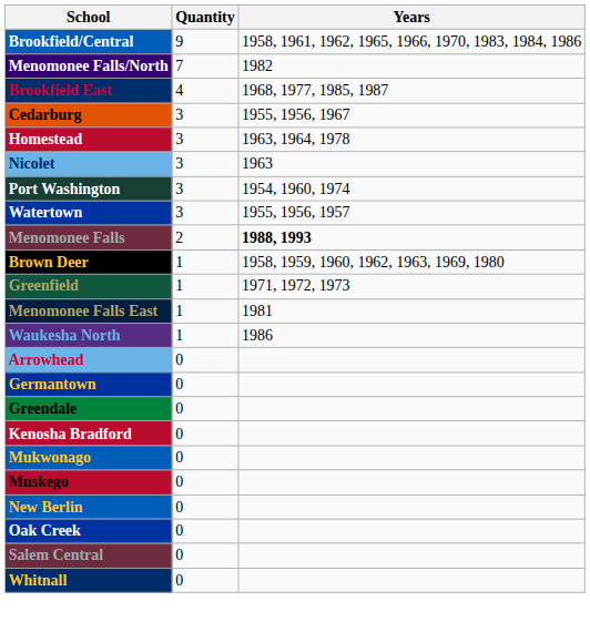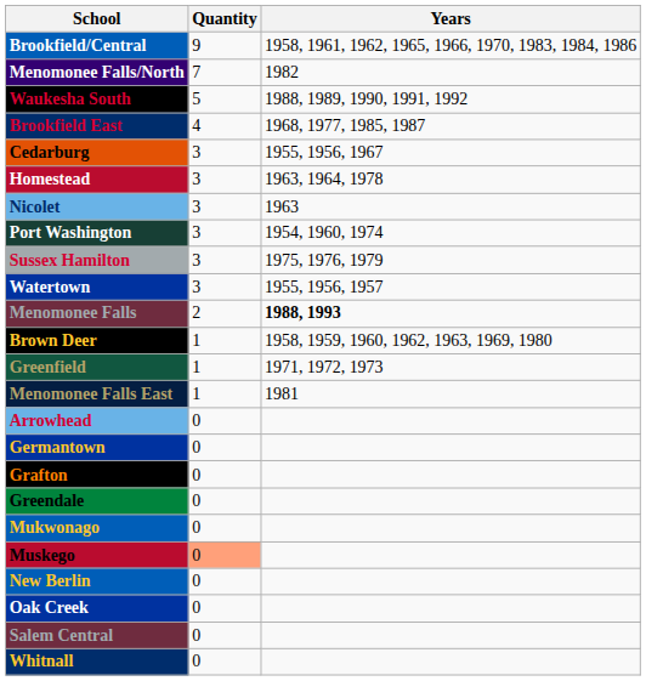 <table class="wikitable">
 <tr>
 <th>School</th>
 <th>Quantity</th>
 <th>Years</th>
 </tr>
 <tr>
 <td style="background: #005eb8; color: white"><strong>Brookfield/Central</strong></td>
 <td>9</td>
 <td>1958, 1961, 1962, 1965, 1966, 1970, 1983, 1984, 1986</td>
 </tr>
 <tr>
 <td style="background: #330072; color: white"><strong>Menomonee Falls/North</strong></td>
 <td>7</td>
 <td>1982</td>
+</tr>
+<tr>
+<td style="background: black; color: #d50032"><strong>Waukesha South</strong></td>
+<td>5</td>
+<td>1988, 1989, 1990, 1991, 1992</td>
 </tr>
 <tr>
 <td style="background: #002d6c; color: #d50032"><strong>Brookfield East</strong></td>
 <td>4</td>
 <td>1968, 1977, 1985, 1987</td>
 </tr>
 <tr>
 <td style="background: #e35205; color: black"><strong>Cedarburg</strong></td>
 <td>3</td>
 <td>1955, 1956, 1967</td>
 </tr>
 <tr>
 <td style="background: #ba0c2f; color: white"><strong>Homestead</strong></td>
 <td>3</td>
 <td>1963, 1964, 1978</td>
 </tr>
 <tr>
 <td style="background: #69b3e7; color: #002d6c"><strong>Nicolet</strong></td>
 <td>3</td>
 <td>1963</td>
 </tr>
 <tr>
 <td style="background: #173f35; color: white"><strong>Port Washington</strong></td>
 <td>3</td>
 <td>1954, 1960, 1974</td>
 </tr>
 <tr>
+<td style="background: #a2aaad; color: #d50032"><strong>Sussex Hamilton</strong></td>
+<td>3</td>
+<td>1975, 1976, 1979</td>
+</tr>
+<tr>
 <td style="background: #0032a0; color: white"><strong>Watertown</strong></td>
 <td>3</td>
 <td>1955, 1956, 1957</td>
 </tr>
 <tr>
 <td style="background: #6f2c3f; color: #a2aaad"><strong>Menomonee Falls</strong></td>
 <td>2</td>
 <td><strong>1988, 1993</strong></td>
 </tr>
 <tr>
 <td style="background: black; color: #ffc72c"><strong>Brown Deer</strong></td>
 <td>1</td>
 <td>1958, 1959, 1960, 1962, 1963, 1969, 1980</td>
 </tr>
 <tr>
 <td style="background: #115740; color: #b3a369"><strong>Greenfield</strong></td>
 <td>1</td>
 <td>1971, 1972, 1973</td>
 </tr>
 <tr>
 <td style="background: #041e42; color: #b3a369"><strong>Menomonee Falls East</strong></td>
 <td>1</td>
 <td>1981</td>
 </tr>
 <tr>
-<td style="background: #582c83; color: #69b3e7"><strong>Waukesha North</strong></td>
-<td>1</td>
-<td>1986</td>
-</tr>
-<tr>
 <td style="background: #69b3e7; color: #d50032"><strong>Arrowhead</strong></td>
 <td>0</td>
 <td></td>
 </tr>
 <tr>
 <td style="background: #0032a0; color: #ffc72c"><strong>Germantown</strong></td>
 <td>0</td>
 <td></td>
 </tr>
 <tr>
-<td style="background: #00843d; color: black"><strong>Greendale</strong></td>
+<td style="background: black; color: #ff8200"><strong>Grafton</strong></td>
 <td>0</td>
 <td></td>
 </tr>
 <tr>
-<td style="background: #ba0c2f; color: white"><strong>Kenosha Bradford</strong></td>
+<td style="background: #00843d; color: black"><strong>Greendale</strong></td>
 <td>0</td>
 <td></td>
 </tr>
 <tr>
 <td style="background: #005eb8; color: #ffc72c"><strong>Mukwonago</strong></td>
 <td>0</td>
 <td></td>
 </tr>
 <tr>
 <td style="background: #ba0c2f; color: black"><strong>Muskego</strong></td>
-<td>0</td>
+<td style="background: lightsalmon;">0</td>
 <td></td>
 </tr>
 <tr>
 <td style="background: #005eb8; color: #ffc72c"><strong>New Berlin</strong></td>
 <td>0</td>
 <td></td>
 </tr>
 <tr>
 <td style="background: #0032a0; color: white"><strong>Oak Creek</strong></td>
 <td>0</td>
 <td></td>
 </tr>
 <tr>
 <td style="background: #6f2c3f; color: #a2aaad"><strong>Salem Central</strong></td>
 <td>0</td>
 <td></td>
 </tr>
 <tr>
 <td style="background: #002d6c; color: #ffc72c"><strong>Whitnall</strong></td>
 <td>0</td>
 <td></td>
 </tr>
 </table>
